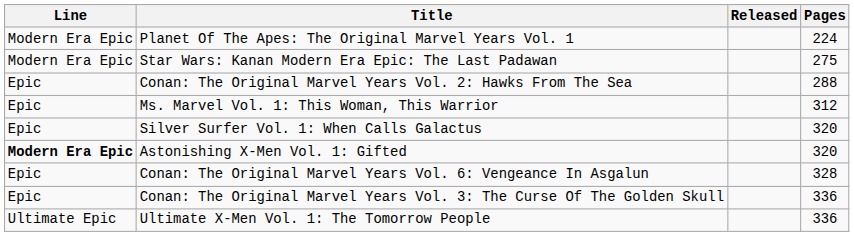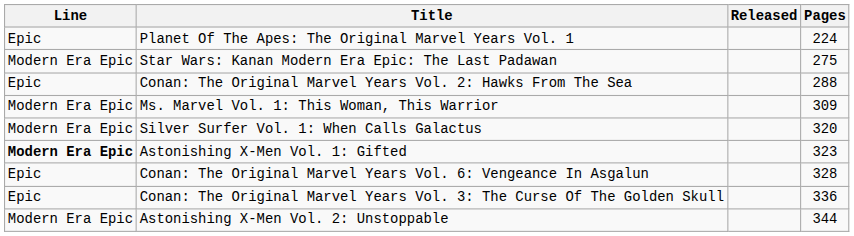 <table class="wikitable sortable">
 <tr>
 <th class="unsortable">Line</th>
 <th class="unsortable">Title</th>
 <th>Released</th>
 <th>Pages</th>
 </tr>
 <tr>
-<td>Modern Era Epic</td>
+<td>Epic</td>
 <td>Planet Of The Apes: The Original Marvel Years Vol. 1</td>
 <td></td>
 <td style="text-align: center;">224</td>
 </tr>
 <tr>
 <td>Modern Era Epic</td>
 <td>Star Wars: Kanan Modern Era Epic: The Last Padawan</td>
 <td></td>
 <td style="text-align: center;">275</td>
 </tr>
 <tr>
 <td>Epic</td>
 <td>Conan: The Original Marvel Years Vol. 2: Hawks From The Sea</td>
 <td></td>
 <td style="text-align: center;">288</td>
 </tr>
 <tr>
-<td>Epic</td>
+<td>Modern Era Epic</td>
 <td>Ms. Marvel Vol. 1: This Woman, This Warrior</td>
 <td></td>
-<td style="text-align: center;">312</td>
+<td style="text-align: center;">309</td>
 </tr>
 <tr>
-<td>Epic</td>
+<td>Modern Era Epic</td>
 <td>Silver Surfer Vol. 1: When Calls Galactus</td>
 <td></td>
 <td style="text-align: center;">320</td>
 </tr>
 <tr>
 <td><strong>Modern Era Epic</strong></td>
 <td>Astonishing X-Men Vol. 1: Gifted</td>
 <td></td>
-<td style="text-align: center;">320</td>
+<td style="text-align: center;">323</td>
 </tr>
 <tr>
 <td>Epic</td>
 <td>Conan: The Original Marvel Years Vol. 6: Vengeance In Asgalun</td>
 <td></td>
 <td style="text-align: center;">328</td>
 </tr>
 <tr>
 <td>Epic</td>
 <td>Conan: The Original Marvel Years Vol. 3: The Curse Of The Golden Skull</td>
 <td></td>
 <td style="text-align: center;">336</td>
 </tr>
 <tr>
-<td>Ultimate Epic</td>
-<td>Ultimate X-Men Vol. 1: The Tomorrow People</td>
+<td>Modern Era Epic</td>
+<td>Astonishing X-Men Vol. 2: Unstoppable</td>
 <td></td>
-<td style="text-align: center;">336</td>
+<td style="text-align: center">344</td>
 </tr>
 </table>
